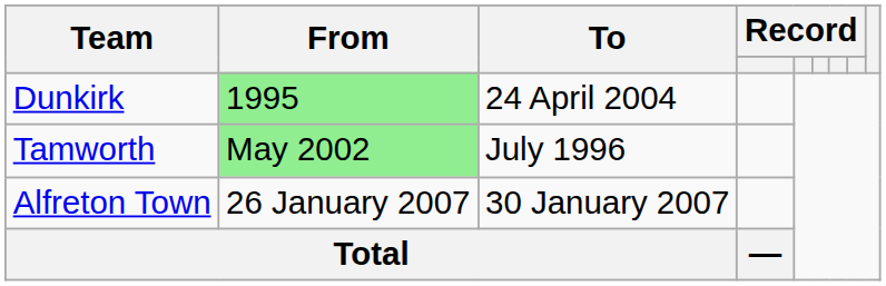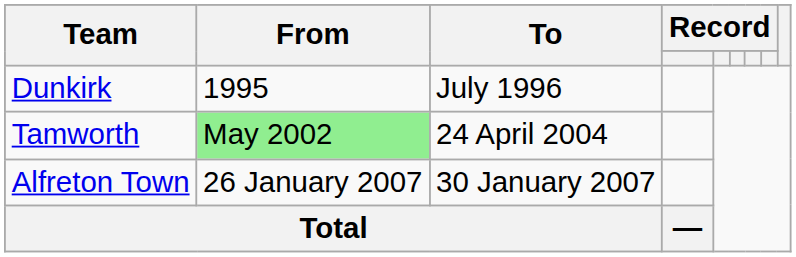 <table class=wikitable style="text-align: center">
 <tr>
 <th rowspan=2>Team</th>
 <th rowspan=2>From</th>
 <th rowspan=2>To</th>
 <th colspan=5>Record</th>
 <th rowspan=2></th>
 </tr>
 <tr>
 <th></th>
 <th></th>
 <th></th>
 <th></th>
 <th></th>
 </tr>
 <tr>
 <td align=left><a href='#'>Dunkirk</a></td>
-<td align=left style="background: lightgreen;">1995</td>
-<td align=left>24 April 2004<br></td>
+<td align=left>1995</td>
+<td align=left>July 1996<br></td>
 <td></td>
 </tr>
 <tr>
 <td align=left><a href='#'>Tamworth</a></td>
 <td align=left style="background: lightgreen;">May 2002</td>
-<td align=left>July 1996<br></td>
+<td align=left>24 April 2004<br></td>
 <td></td>
 </tr>
 <tr>
 <td align=left><a href='#'>Alfreton Town</a></td>
 <td align=left>26 January 2007</td>
 <td align=left>30 January 2007<br></td>
 <td></td>
 </tr>
 <tr>
 <th colspan=3>Total<br></th>
 <th>—</th>
 </tr>
 </table>
